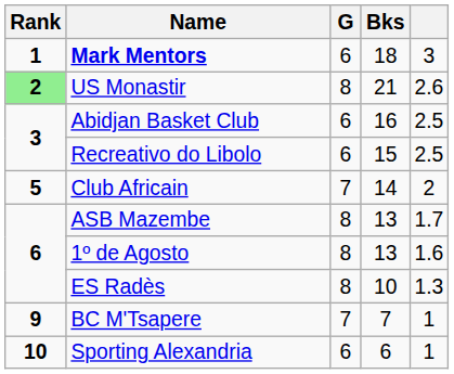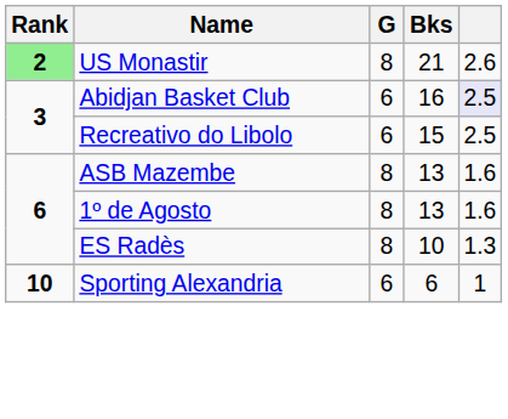 <table class="wikitable" style="text-align:center; font-size:90%;">
 <tr>
 <th width=10px>Rank</th>
 <th width=175px>Name</th>
 <th width=15px>G</th>
 <th width=10px>Bks</th>
 <th width=10px></th>
-</tr>
-<tr>
-<td><strong>1</strong></td>
-<td align=left> <strong><a href='#'>Mark Mentors</a></strong></td>
-<td>6</td>
-<td>18</td>
-<td>3</td>
 </tr>
 <tr>
 <td style="background: lightgreen;"><strong>2</strong></td>
 <td align=left> <a href='#'>US Monastir</a></td>
 <td>8</td>
 <td>21</td>
 <td>2.6</td>
 </tr>
 <tr>
 <td rowspan=2><strong>3</strong></td>
 <td align=left> <a href='#'>Abidjan Basket Club</a></td>
 <td>6</td>
 <td>16</td>
-<td>2.5</td>
+<td style="background: lavender;">2.5</td>
 </tr>
 <tr>
 <td align=left> <a href='#'>Recreativo do Libolo</a></td>
 <td>6</td>
 <td>15</td>
 <td>2.5</td>
 </tr>
 <tr>
-<td><strong>5</strong></td>
-<td align=left> <a href='#'>Club Africain</a></td>
-<td>7</td>
-<td>14</td>
-<td>2</td>
-</tr>
-<tr>
 <td rowspan=3><strong>6</strong></td>
 <td align=left> <a href='#'>ASB Mazembe</a></td>
 <td>8</td>
 <td>13</td>
-<td>1.7</td>
+<td>1.6</td>
 </tr>
 <tr>
 <td align=left> <a href='#'>1º de Agosto</a></td>
 <td>8</td>
 <td>13</td>
 <td>1.6</td>
 </tr>
 <tr>
 <td align=left> <a href='#'>ES Radès</a></td>
 <td>8</td>
 <td>10</td>
 <td>1.3</td>
 </tr>
 <tr>
-<td><strong>9</strong></td>
-<td align=left> <a href='#'>BC M'Tsapere</a></td>
-<td>7</td>
-<td>7</td>
-<td>1</td>
-</tr>
-<tr>
 <td><strong>10</strong></td>
 <td align=left> <a href='#'>Sporting Alexandria</a></td>
 <td>6</td>
 <td>6</td>
 <td>1</td>
 </tr>
 </table>
